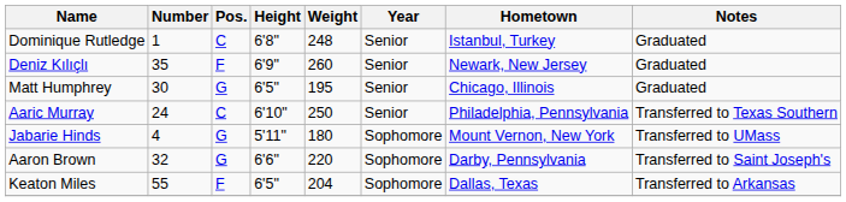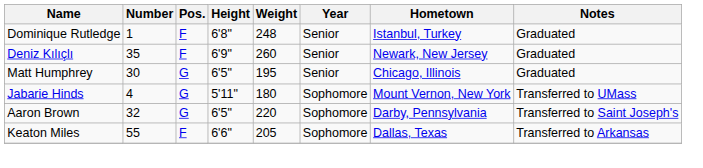 <table class="wikitable sortable" border="1">
 <tr>
 <th>Name</th>
 <th>Number</th>
 <th>Pos.</th>
 <th>Height</th>
 <th>Weight</th>
 <th>Year</th>
 <th>Hometown</th>
 <th class="unsortable">Notes</th>
 </tr>
 <tr>
 <td>Dominique Rutledge</td>
 <td>1</td>
-<td><a href='#'>C</a></td>
+<td><a href='#'>F</a></td>
 <td>6'8"</td>
 <td>248</td>
 <td>Senior</td>
 <td><a href='#'>Istanbul, Turkey</a></td>
 <td>Graduated</td>
 </tr>
 <tr>
 <td><a href='#'>Deniz Kılıçlı</a></td>
 <td>35</td>
 <td><a href='#'>F</a></td>
 <td>6'9"</td>
 <td>260</td>
 <td>Senior</td>
 <td><a href='#'>Newark, New Jersey</a></td>
 <td>Graduated</td>
 </tr>
 <tr>
 <td>Matt Humphrey</td>
 <td>30</td>
 <td><a href='#'>G</a></td>
 <td>6'5"</td>
 <td>195</td>
 <td>Senior</td>
 <td><a href='#'>Chicago, Illinois</a></td>
 <td>Graduated</td>
 </tr>
 <tr>
-<td><a href='#'>Aaric Murray</a></td>
-<td>24</td>
-<td><a href='#'>C</a></td>
-<td>6'10"</td>
-<td>250</td>
-<td>Senior</td>
-<td><a href='#'>Philadelphia, Pennsylvania</a></td>
-<td>Transferred to <a href='#'>Texas Southern</a></td>
-</tr>
-<tr>
 <td><a href='#'>Jabarie Hinds</a></td>
 <td>4</td>
 <td><a href='#'>G</a></td>
 <td>5'11"</td>
 <td>180</td>
 <td>Sophomore</td>
 <td><a href='#'>Mount Vernon, New York</a></td>
 <td>Transferred to <a href='#'>UMass</a></td>
 </tr>
 <tr>
 <td>Aaron Brown</td>
 <td>32</td>
 <td><a href='#'>G</a></td>
-<td>6'6"</td>
+<td>6'5"</td>
 <td>220</td>
 <td>Sophomore</td>
 <td><a href='#'>Darby, Pennsylvania</a></td>
 <td>Transferred to <a href='#'>Saint Joseph's</a></td>
 </tr>
 <tr>
 <td>Keaton Miles</td>
 <td>55</td>
 <td><a href='#'>F</a></td>
-<td>6'5"</td>
-<td>204</td>
+<td>6'6"</td>
+<td>205</td>
 <td>Sophomore</td>
 <td><a href='#'>Dallas, Texas</a></td>
 <td>Transferred to <a href='#'>Arkansas</a></td>
 </tr>
 <tr>
 </tr>
 </table>
